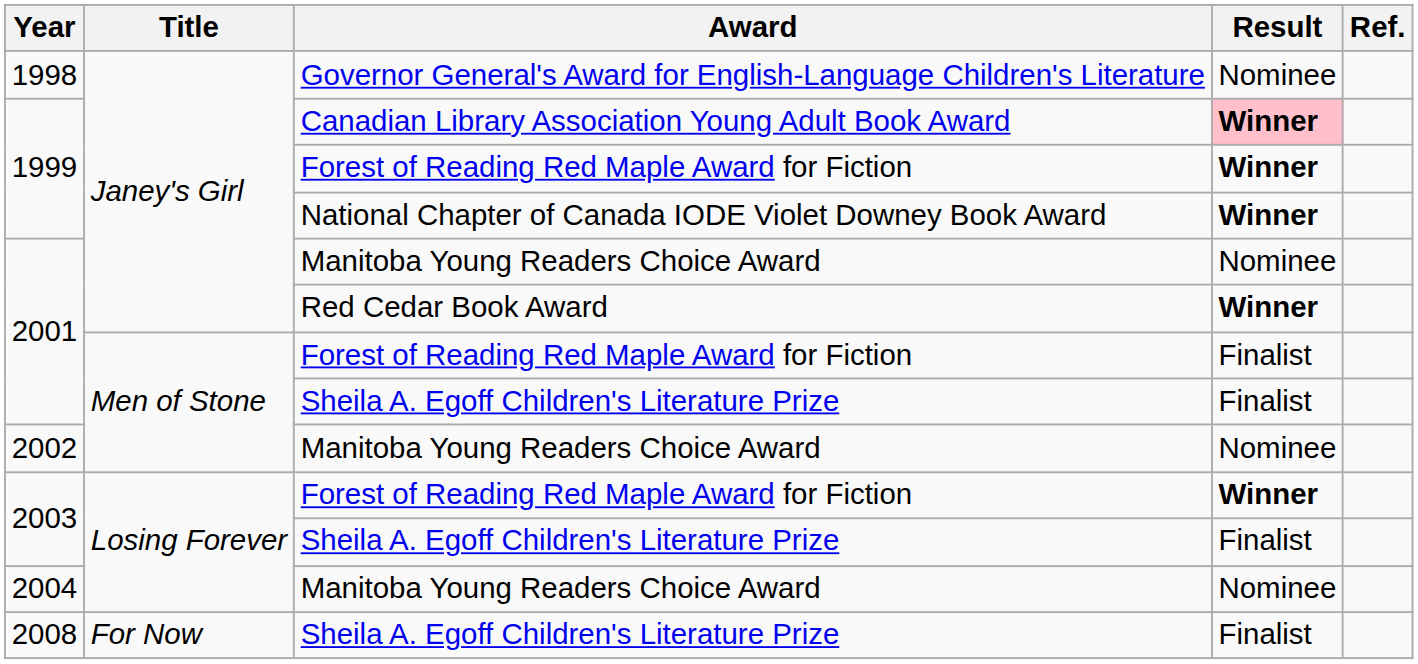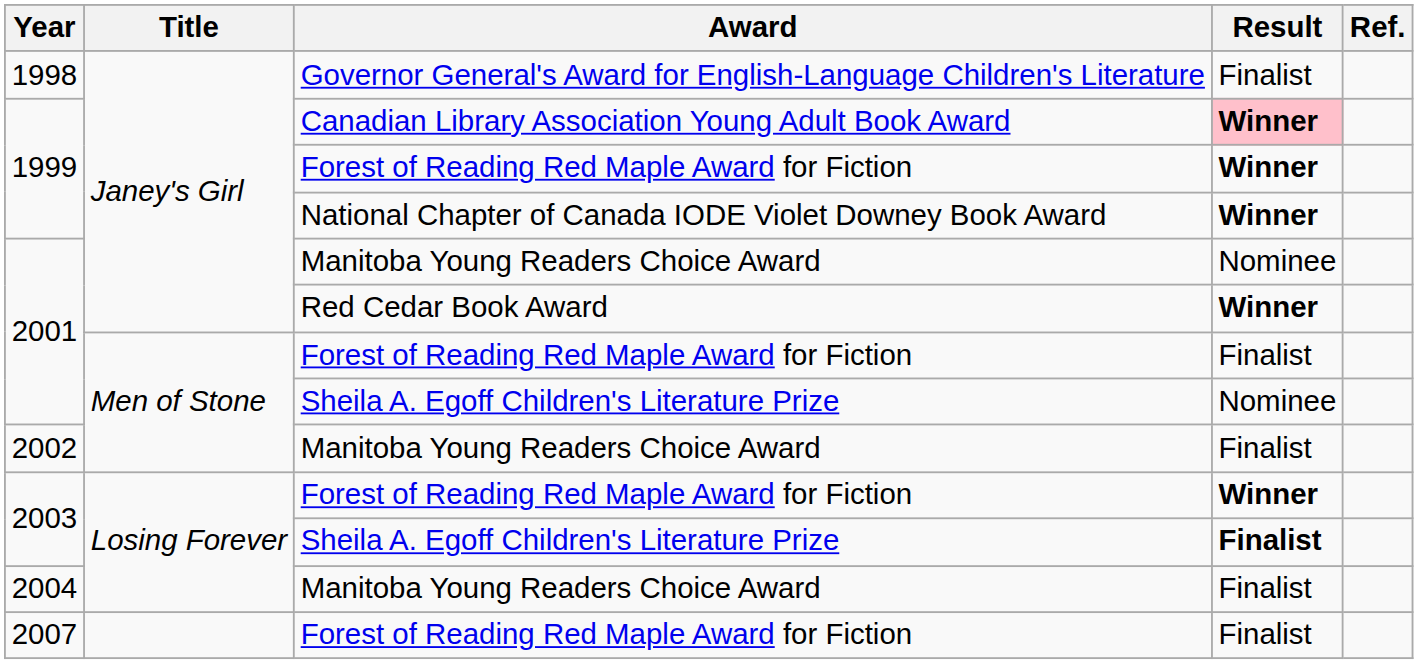 <table class="wikitable sortable mw-collapsible">
 <tr>
 <th>Year</th>
 <th>Title</th>
 <th>Award</th>
 <th>Result</th>
 <th>Ref.</th>
 </tr>
 <tr>
 <td>1998</td>
 <td rowspan="6"><em>Janey's Girl</em></td>
 <td><a href='#'>Governor General's Award for English-Language Children's Literature</a></td>
-<td>Nominee</td>
+<td>Finalist</td>
 <td></td>
 </tr>
 <tr>
 <td rowspan="3">1999</td>
 <td><a href='#'>Canadian Library Association Young Adult Book Award</a></td>
 <td style="background: pink;"><strong>Winner</strong></td>
 <td></td>
 </tr>
 <tr>
 <td><a href='#'>Forest of Reading Red Maple Award</a> for Fiction</td>
 <td><strong>Winner</strong></td>
 <td></td>
 </tr>
 <tr>
 <td>National Chapter of Canada IODE Violet Downey Book Award</td>
 <td><strong>Winner</strong></td>
 <td></td>
 </tr>
 <tr>
 <td rowspan="4">2001</td>
 <td>Manitoba Young Readers Choice Award</td>
 <td>Nominee</td>
 <td></td>
 </tr>
 <tr>
 <td>Red Cedar Book Award</td>
 <td><strong>Winner</strong></td>
 <td></td>
 </tr>
 <tr>
 <td rowspan="3"><em>Men of Stone</em></td>
 <td><a href='#'>Forest of Reading Red Maple Award</a> for Fiction</td>
 <td>Finalist</td>
 <td></td>
 </tr>
 <tr>
 <td><a href='#'>Sheila A. Egoff Children's Literature Prize</a></td>
-<td>Finalist</td>
+<td>Nominee</td>
 <td></td>
 </tr>
 <tr>
 <td>2002</td>
 <td>Manitoba Young Readers Choice Award</td>
-<td>Nominee</td>
+<td>Finalist</td>
 <td></td>
 </tr>
 <tr>
 <td rowspan="2">2003</td>
 <td rowspan="3"><em>Losing Forever</em></td>
 <td><a href='#'>Forest of Reading Red Maple Award</a> for Fiction</td>
 <td><strong>Winner</strong></td>
 <td></td>
 </tr>
 <tr>
 <td><a href='#'>Sheila A. Egoff Children's Literature Prize</a></td>
-<td>Finalist</td>
+<td><strong>Finalist</strong></td>
 <td></td>
 </tr>
 <tr>
 <td>2004</td>
 <td>Manitoba Young Readers Choice Award</td>
-<td>Nominee</td>
+<td>Finalist</td>
 <td></td>
 </tr>
 <tr>
-<td>2008</td>
-<td><em>For Now</em></td>
-<td><a href='#'>Sheila A. Egoff Children's Literature Prize</a></td>
+<td>2007</td>
+<td></td>
+<td><a href='#'>Forest of Reading Red Maple Award</a> for Fiction</td>
 <td>Finalist</td>
 <td></td>
 </tr>
 </table>
